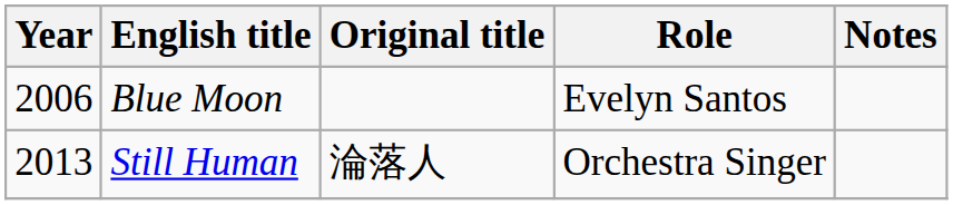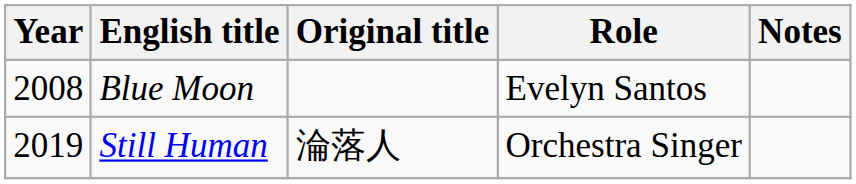 <table class="wikitable sortable">
 <tr>
 <th>Year</th>
 <th>English title</th>
 <th>Original title</th>
 <th>Role</th>
 <th class="unsortable">Notes</th>
 </tr>
 <tr>
-<td>2006</td>
+<td>2008</td>
 <td><em>Blue Moon</em></td>
 <td></td>
 <td>Evelyn Santos</td>
 <td></td>
 </tr>
 <tr>
-<td>2013</td>
+<td>2019</td>
 <td><em><a href='#'>Still Human</a></em></td>
 <td>淪落人</td>
 <td>Orchestra Singer</td>
 <td></td>
 </tr>
 <tr>
 </tr>
 </table>
